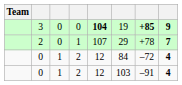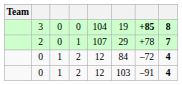 <table class="wikitable" style="text-align:center;">
 <tr>
 <th>Team</th>
 <th style="width:1.5em;"></th>
 <th style="width:1.5em;"></th>
 <th style="width:1.5em;"></th>
 <th style="width:2.0em;"></th>
 <th style="width:2.0em;"></th>
 <th style="width:2.0em;"></th>
 <th style="width:1.5em;"></th>
 </tr>
 <tr bgcolor="#cfc">
 <td align="left"></td>
 <td>3</td>
 <td>0</td>
 <td>0</td>
-<td><strong>104</strong></td>
+<td>104</td>
 <td>19</td>
 <td><strong>+85</strong></td>
-<td><strong>9</strong></td>
+<td><strong>8</strong></td>
 </tr>
 <tr bgcolor="#cfc">
 <td align="left"></td>
 <td>2</td>
 <td>0</td>
 <td>1</td>
 <td>107</td>
 <td>29</td>
 <td>+78</td>
 <td><strong>7</strong></td>
 </tr>
 <tr>
 <td align="left"></td>
 <td>0</td>
 <td>1</td>
 <td>2</td>
 <td>12</td>
 <td>84</td>
 <td>–72</td>
 <td><strong>4</strong></td>
 </tr>
 <tr>
 <td align="left"></td>
 <td>0</td>
 <td>1</td>
 <td>2</td>
 <td>12</td>
 <td>103</td>
 <td>–91</td>
 <td><strong>4</strong></td>
 </tr>
 </table>
